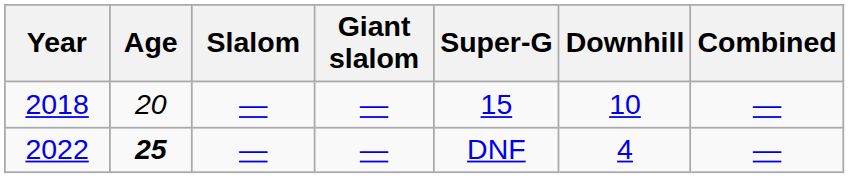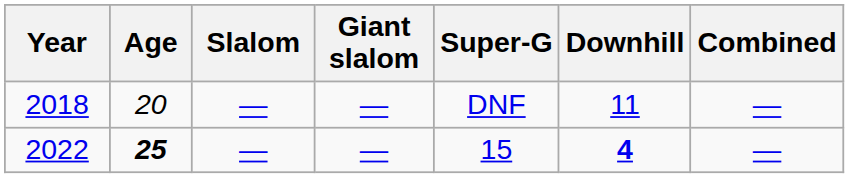 <table class=wikitable style="text-align:center">
 <tr>
 <th>  Year  </th>
 <th> Age </th>
 <th> Slalom </th>
 <th> Giant <br> slalom </th>
 <th>Super-G</th>
 <th>Downhill</th>
 <th>Combined</th>
 </tr>
 <tr>
 <td><a href='#'>2018</a></td>
 <td><em>20</em></td>
 <td><a href='#'>—</a></td>
 <td><a href='#'>—</a></td>
-<td><a href='#'>15</a></td>
-<td><a href='#'>10</a></td>
+<td><a href='#'>DNF</a></td>
+<td><a href='#'>11</a></td>
 <td><a href='#'>—</a></td>
 </tr>
 <tr>
 <td><a href='#'>2022</a></td>
 <td><strong><em>25</em></strong></td>
 <td><a href='#'>—</a></td>
 <td><a href='#'>—</a></td>
-<td><a href='#'>DNF</a></td>
-<td><a href='#'>4</a></td>
+<td><a href='#'>15</a></td>
+<td><strong><a href='#'>4</a></strong></td>
 <td><a href='#'>—</a></td>
 </tr>
 </table>
